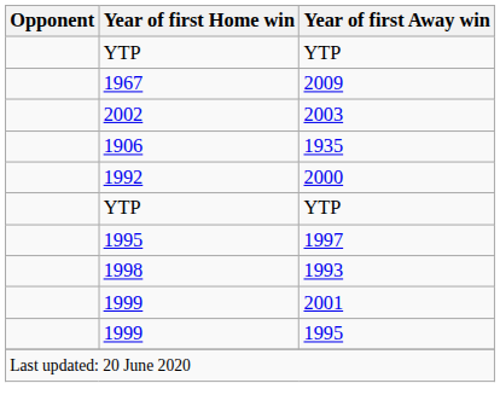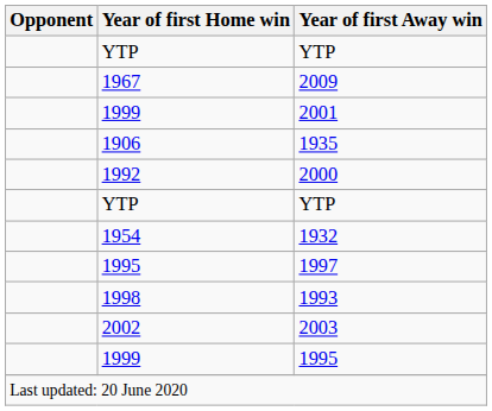 <table class="wikitable plainrowheaders sortable">
 <tr>
 <th>Opponent</th>
 <th>Year of first Home win</th>
 <th>Year of first Away win</th>
 </tr>
 <tr>
 <td></td>
 <td>YTP</td>
 <td>YTP</td>
 </tr>
 <tr>
 <td></td>
 <td><a href='#'>1967</a></td>
 <td><a href='#'>2009</a></td>
 </tr>
 <tr>
 <td></td>
-<td><a href='#'>2002</a></td>
-<td><a href='#'>2003</a></td>
+<td><a href='#'>1999</a></td>
+<td><a href='#'>2001</a></td>
 </tr>
 <tr>
 <td></td>
 <td><a href='#'>1906</a></td>
 <td><a href='#'>1935</a></td>
 </tr>
 <tr>
 <td></td>
 <td><a href='#'>1992</a></td>
 <td><a href='#'>2000</a></td>
 </tr>
 <tr>
 <td></td>
 <td>YTP</td>
 <td>YTP</td>
 </tr>
 <tr>
 <td></td>
+<td><a href='#'>1954</a></td>
+<td><a href='#'>1932</a></td>
+</tr>
+<tr>
+<td></td>
 <td><a href='#'>1995</a></td>
 <td><a href='#'>1997</a></td>
 </tr>
 <tr>
 <td></td>
 <td><a href='#'>1998</a></td>
 <td><a href='#'>1993</a></td>
 </tr>
 <tr>
 <td></td>
-<td><a href='#'>1999</a></td>
-<td><a href='#'>2001</a></td>
+<td><a href='#'>2002</a></td>
+<td><a href='#'>2003</a></td>
 </tr>
 <tr>
 <td></td>
 <td><a href='#'>1999</a></td>
 <td><a href='#'>1995</a></td>
 </tr>
 <tr>
 </tr>
 <tr class=sortbottom>
 <td colspan=3><small>Last updated: 20 June 2020</small></td>
 </tr>
 </table>
